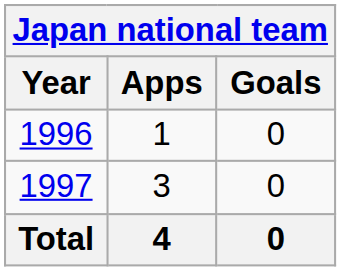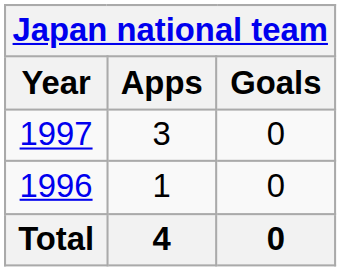 <table class="wikitable" style="text-align:center">
 <tr>
 <th colspan=3><a href='#'>Japan national team</a></th>
 </tr>
 <tr>
 <th>Year</th>
 <th>Apps</th>
 <th>Goals</th>
 </tr>
 <tr>
-<td><a href='#'>1996</a></td>
-<td>1</td>
+<td><a href='#'>1997</a></td>
+<td>3</td>
 <td>0</td>
 </tr>
 <tr>
-<td><a href='#'>1997</a></td>
-<td>3</td>
+<td><a href='#'>1996</a></td>
+<td>1</td>
 <td>0</td>
 </tr>
 <tr>
 <th>Total</th>
 <th>4</th>
 <th>0</th>
 </tr>
 </table>
